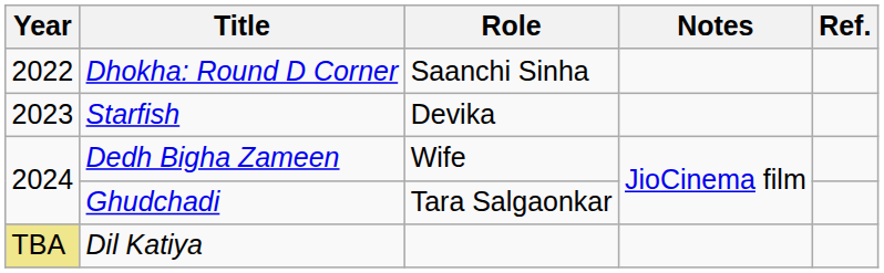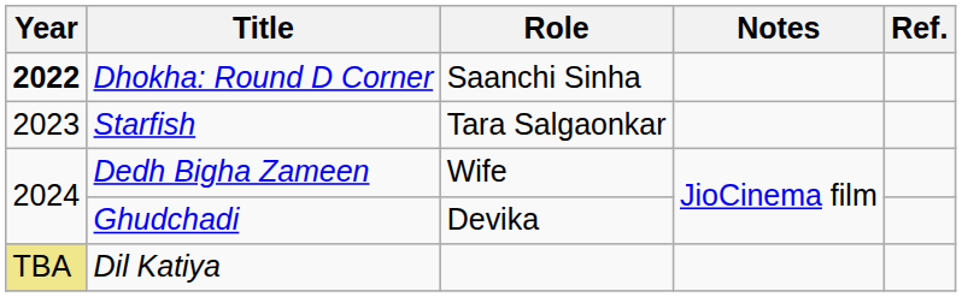 <table class="wikitable sortable">
 <tr style="text-align:center;">
 <th scope="col">Year</th>
 <th scope="col">Title</th>
 <th scope="col">Role</th>
 <th class="unsortable" scope="col">Notes</th>
 <th class="unsortable" scope="col">Ref.</th>
 </tr>
 <tr>
-<td>2022</td>
+<td><strong>2022</strong></td>
 <td><em><a href='#'>Dhokha: Round D Corner</a></em></td>
 <td>Saanchi Sinha</td>
 <td></td>
 <td></td>
 </tr>
 <tr>
 <td>2023</td>
 <td><em><a href='#'>Starfish</a></em></td>
-<td>Devika</td>
+<td>Tara Salgaonkar</td>
 <td></td>
 <td></td>
 </tr>
 <tr>
 <td rowspan=2>2024</td>
 <td><em><a href='#'>Dedh Bigha Zameen</a></em></td>
 <td>Wife</td>
 <td rowspan=2><a href='#'>JioCinema</a> film</td>
 <td></td>
 </tr>
 <tr>
 <td><em><a href='#'>Ghudchadi</a></em></td>
-<td>Tara Salgaonkar</td>
+<td>Devika</td>
 <td></td>
 </tr>
 <tr>
 <td style="background: khaki;">TBA</td>
 <td><em>Dil Katiya</em> </td>
 <td></td>
 <td></td>
 <td></td>
 </tr>
 </table>
